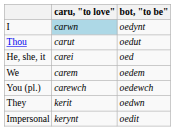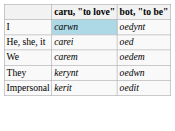 <table class="wikitable">
 <tr>
 <th></th>
 <th>caru, "to love"</th>
 <th>bot, "to be"</th>
 </tr>
 <tr>
 <td>I</td>
 <td style="background: lightblue;"><em>carwn</em></td>
 <td><em>oedynt</em></td>
 </tr>
 <tr>
-<td><a href='#'>Thou</a></td>
-<td><em>carut</em></td>
-<td><em>oedut</em></td>
-</tr>
-<tr>
 <td>He, she, it</td>
 <td><em>carei</em></td>
 <td><em>oed</em></td>
 </tr>
 <tr>
 <td>We</td>
 <td><em>carem</em></td>
 <td><em>oedem</em></td>
 </tr>
 <tr>
-<td>You (pl.)</td>
-<td><em>carewch</em></td>
-<td><em>oedewch</em></td>
-</tr>
-<tr>
 <td>They</td>
-<td><em>kerit</em></td>
+<td><em>kerynt</em></td>
 <td><em>oedwn</em></td>
 </tr>
 <tr>
 <td>Impersonal</td>
-<td><em>kerynt</em></td>
+<td><em>kerit</em></td>
 <td><em>oedit</em></td>
 </tr>
 </table>
